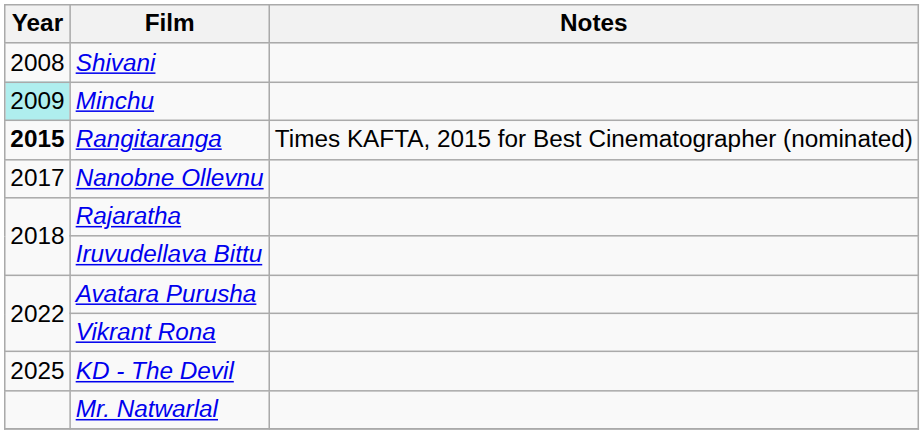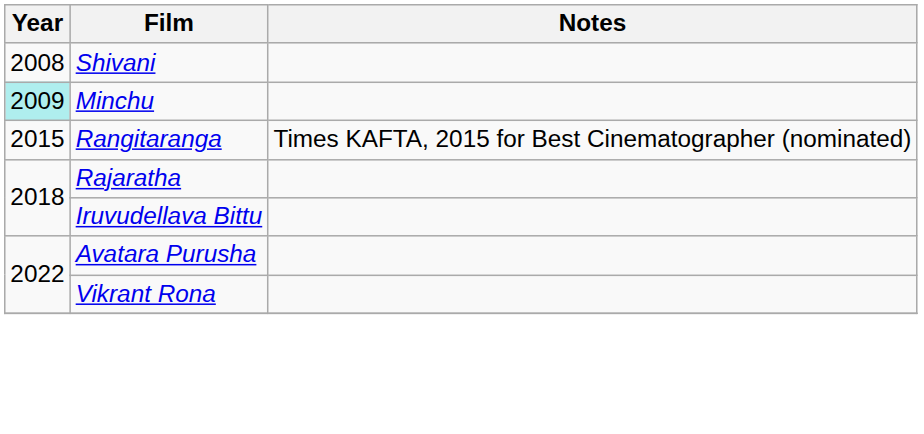 <table class="wikitable sortable">
 <tr>
 <th>Year</th>
 <th>Film</th>
 <th>Notes</th>
 </tr>
 <tr>
 <td>2008</td>
 <td><em><a href='#'>Shivani</a></em></td>
 <td></td>
 </tr>
 <tr>
 <td style="background: paleturquoise;">2009</td>
 <td><em><a href='#'>Minchu</a></em></td>
 <td></td>
 </tr>
 <tr>
-<td><strong>2015</strong></td>
+<td>2015</td>
 <td><em><a href='#'>Rangitaranga</a></em></td>
 <td>Times KAFTA, 2015 for Best Cinematographer (nominated)</td>
-</tr>
-<tr>
-<td>2017</td>
-<td><em><a href='#'>Nanobne Ollevnu</a></em></td>
-<td></td>
 </tr>
 <tr>
 <td rowspan="2">2018</td>
 <td><em><a href='#'>Rajaratha</a></em></td>
 <td></td>
 </tr>
 <tr>
 <td><em><a href='#'>Iruvudellava Bittu</a></em></td>
 <td></td>
 </tr>
 <tr>
 <td rowspan="2">2022</td>
 <td><em><a href='#'>Avatara Purusha</a></em></td>
 <td></td>
 </tr>
 <tr>
 <td><em><a href='#'>Vikrant Rona</a></em></td>
 <td></td>
 </tr>
 <tr>
-<td>2025</td>
-<td><em><a href='#'>KD - The Devil</a></em></td>
-<td></td>
-</tr>
-<tr>
-<td></td>
-<td><em><a href='#'>Mr. Natwarlal</a></em></td>
-<td></td>
-</tr>
-<tr>
 </tr>
 </table>
